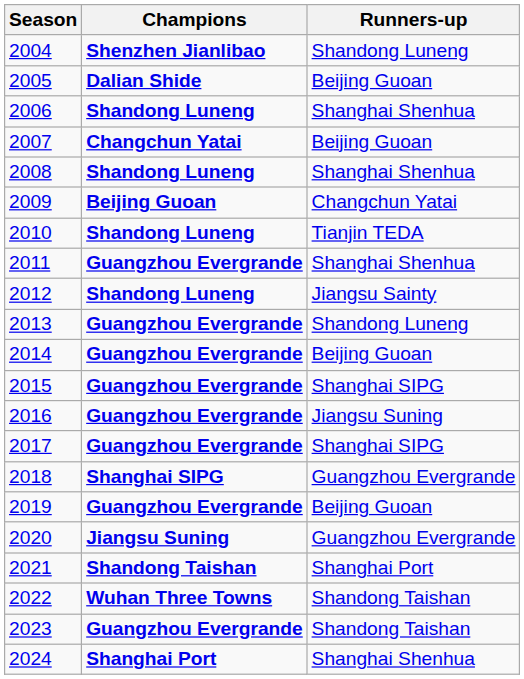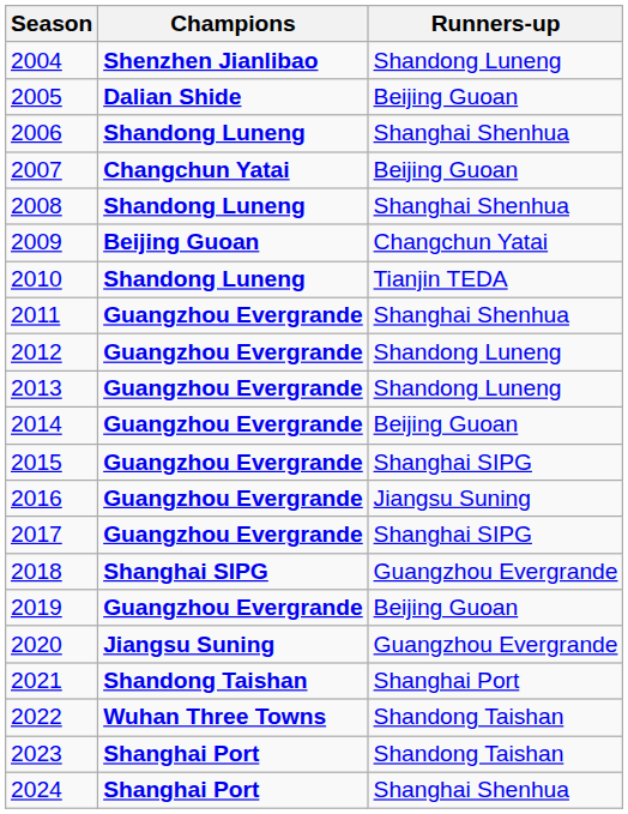 <table class="wikitable">
 <tr>
 <th>Season</th>
 <th>Champions</th>
 <th>Runners-up</th>
 </tr>
 <tr>
 <td><a href='#'>2004</a></td>
 <td><strong><a href='#'>Shenzhen Jianlibao</a></strong></td>
 <td><a href='#'>Shandong Luneng</a></td>
 </tr>
 <tr>
 <td><a href='#'>2005</a></td>
 <td><strong><a href='#'>Dalian Shide</a></strong></td>
 <td><a href='#'>Beijing Guoan</a></td>
 </tr>
 <tr>
 <td><a href='#'>2006</a></td>
 <td><strong><a href='#'>Shandong Luneng</a></strong></td>
 <td><a href='#'>Shanghai Shenhua</a></td>
 </tr>
 <tr>
 <td><a href='#'>2007</a></td>
 <td><strong><a href='#'>Changchun Yatai</a></strong></td>
 <td><a href='#'>Beijing Guoan</a></td>
 </tr>
 <tr>
 <td><a href='#'>2008</a></td>
 <td><strong><a href='#'>Shandong Luneng</a></strong></td>
 <td><a href='#'>Shanghai Shenhua</a></td>
 </tr>
 <tr>
 <td><a href='#'>2009</a></td>
 <td><strong><a href='#'>Beijing Guoan</a></strong></td>
 <td><a href='#'>Changchun Yatai</a></td>
 </tr>
 <tr>
 <td><a href='#'>2010</a></td>
 <td><strong><a href='#'>Shandong Luneng</a></strong></td>
 <td><a href='#'>Tianjin TEDA</a></td>
 </tr>
 <tr>
 <td><a href='#'>2011</a></td>
 <td><strong><a href='#'>Guangzhou Evergrande</a></strong></td>
 <td><a href='#'>Shanghai Shenhua</a></td>
 </tr>
 <tr>
 <td><a href='#'>2012</a></td>
-<td><strong><a href='#'>Shandong Luneng</a></strong></td>
-<td><a href='#'>Jiangsu Sainty</a></td>
+<td><strong><a href='#'>Guangzhou Evergrande</a></strong></td>
+<td><a href='#'>Shandong Luneng</a></td>
 </tr>
 <tr>
 <td><a href='#'>2013</a></td>
 <td><strong><a href='#'>Guangzhou Evergrande</a></strong></td>
 <td><a href='#'>Shandong Luneng</a></td>
 </tr>
 <tr>
 <td><a href='#'>2014</a></td>
 <td><strong><a href='#'>Guangzhou Evergrande</a></strong></td>
 <td><a href='#'>Beijing Guoan</a></td>
 </tr>
 <tr>
 <td><a href='#'>2015</a></td>
 <td><strong><a href='#'>Guangzhou Evergrande</a></strong></td>
 <td><a href='#'>Shanghai SIPG</a></td>
 </tr>
 <tr>
 <td><a href='#'>2016</a></td>
 <td><strong><a href='#'>Guangzhou Evergrande</a></strong></td>
 <td><a href='#'>Jiangsu Suning</a></td>
 </tr>
 <tr>
 <td><a href='#'>2017</a></td>
 <td><strong><a href='#'>Guangzhou Evergrande</a></strong></td>
 <td><a href='#'>Shanghai SIPG</a></td>
 </tr>
 <tr>
 <td><a href='#'>2018</a></td>
 <td><strong><a href='#'>Shanghai SIPG</a></strong></td>
 <td><a href='#'>Guangzhou Evergrande</a></td>
 </tr>
 <tr>
 <td><a href='#'>2019</a></td>
 <td><strong><a href='#'>Guangzhou Evergrande</a></strong></td>
 <td><a href='#'>Beijing Guoan</a></td>
 </tr>
 <tr>
 <td><a href='#'>2020</a></td>
 <td><strong><a href='#'>Jiangsu Suning</a></strong></td>
 <td><a href='#'>Guangzhou Evergrande</a></td>
 </tr>
 <tr>
 <td><a href='#'>2021</a></td>
 <td><strong><a href='#'>Shandong Taishan</a></strong></td>
 <td><a href='#'>Shanghai Port</a></td>
 </tr>
 <tr>
 <td><a href='#'>2022</a></td>
 <td><strong><a href='#'>Wuhan Three Towns</a></strong></td>
 <td><a href='#'>Shandong Taishan</a></td>
 </tr>
 <tr>
 <td><a href='#'>2023</a></td>
-<td><strong><a href='#'>Guangzhou Evergrande</a></strong></td>
+<td><strong><a href='#'>Shanghai Port</a></strong></td>
 <td><a href='#'>Shandong Taishan</a></td>
 </tr>
 <tr>
 <td><a href='#'>2024</a></td>
 <td><strong><a href='#'>Shanghai Port</a></strong></td>
 <td><a href='#'>Shanghai Shenhua</a></td>
 </tr>
 </table>
